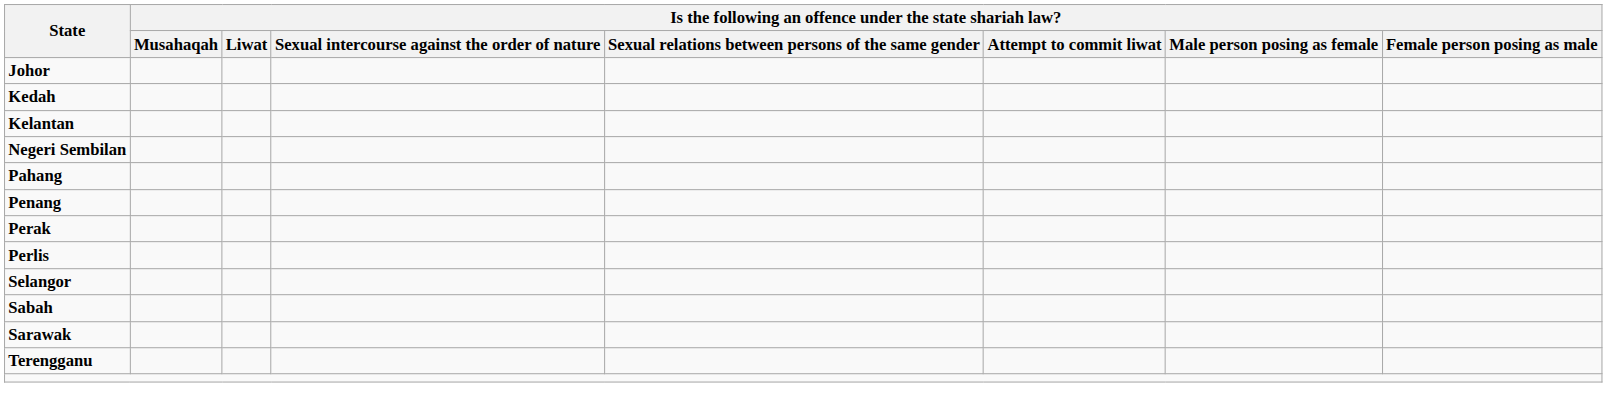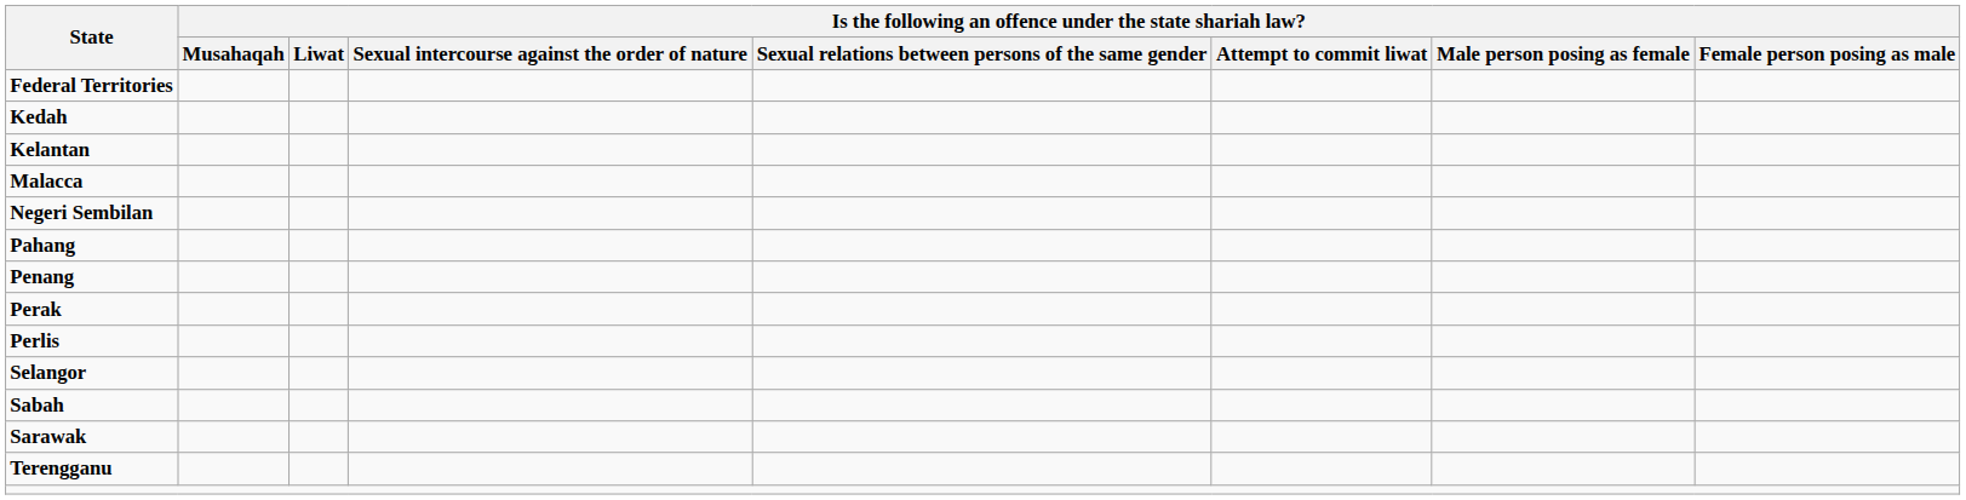 <table class="wikitable sortable">
 <tr>
 <th rowspan="2">State</th>
 <th colspan="7">Is the following an offence under the state shariah law?</th>
 </tr>
 <tr>
 <th>Musahaqah</th>
 <th>Liwat</th>
 <th>Sexual intercourse against the order of nature</th>
 <th>Sexual relations between persons of the same gender</th>
 <th>Attempt to commit liwat</th>
 <th>Male person posing as female</th>
 <th>Female person posing as male</th>
 </tr>
 <tr>
-<td><strong>Johor</strong></td>
+<td><strong>Federal Territories</strong></td>
 <td></td>
 <td></td>
 <td></td>
 <td></td>
 <td></td>
 <td></td>
 <td></td>
 </tr>
 <tr>
 <td><strong>Kedah</strong></td>
 <td></td>
 <td></td>
 <td></td>
 <td></td>
 <td></td>
 <td></td>
 <td></td>
 </tr>
 <tr>
 <td><strong>Kelantan</strong></td>
+<td></td>
+<td></td>
+<td></td>
+<td></td>
+<td></td>
+<td></td>
+<td></td>
+</tr>
+<tr>
+<td><strong>Malacca</strong></td>
 <td></td>
 <td></td>
 <td></td>
 <td></td>
 <td></td>
 <td></td>
 <td></td>
 </tr>
 <tr>
 <td><strong>Negeri Sembilan</strong></td>
 <td></td>
 <td></td>
 <td></td>
 <td></td>
 <td></td>
 <td></td>
 <td></td>
 </tr>
 <tr>
 <td><strong>Pahang</strong></td>
 <td></td>
 <td></td>
 <td></td>
 <td></td>
 <td></td>
 <td></td>
 <td></td>
 </tr>
 <tr>
 <td><strong>Penang</strong></td>
 <td></td>
 <td></td>
 <td></td>
 <td></td>
 <td></td>
 <td></td>
 <td></td>
 </tr>
 <tr>
 <td><strong>Perak</strong></td>
 <td></td>
 <td></td>
 <td></td>
 <td></td>
 <td></td>
 <td></td>
 <td></td>
 </tr>
 <tr>
 <td><strong>Perlis</strong></td>
 <td></td>
 <td></td>
 <td></td>
 <td></td>
 <td></td>
 <td></td>
 <td></td>
 </tr>
 <tr>
 <td><strong>Selangor</strong></td>
 <td></td>
 <td></td>
 <td></td>
 <td></td>
 <td></td>
 <td></td>
 <td></td>
 </tr>
 <tr>
 <td><strong>Sabah</strong></td>
 <td></td>
 <td></td>
 <td></td>
 <td></td>
 <td></td>
 <td></td>
 <td></td>
 </tr>
 <tr>
 <td><strong>Sarawak</strong></td>
 <td></td>
 <td></td>
 <td></td>
 <td></td>
 <td></td>
 <td></td>
 <td></td>
 </tr>
 <tr>
 <td><strong>Terengganu</strong></td>
 <td></td>
 <td></td>
 <td></td>
 <td></td>
 <td></td>
 <td></td>
 <td></td>
 </tr>
 <tr>
 <td colspan="8"></td>
 </tr>
 </table>
